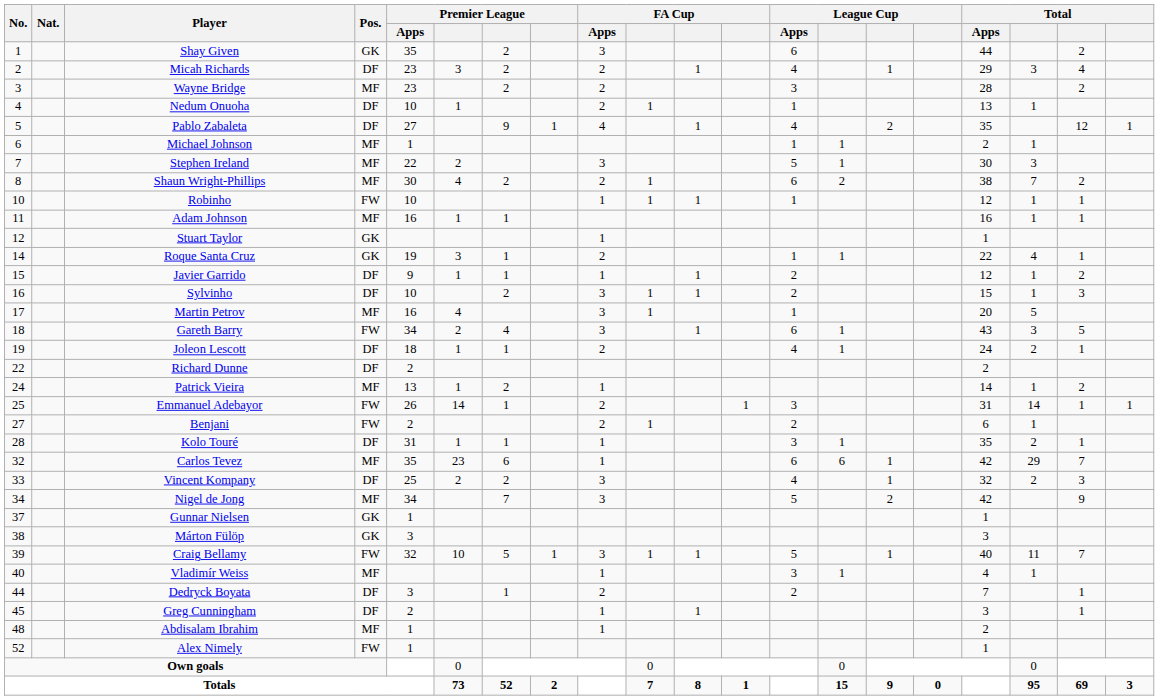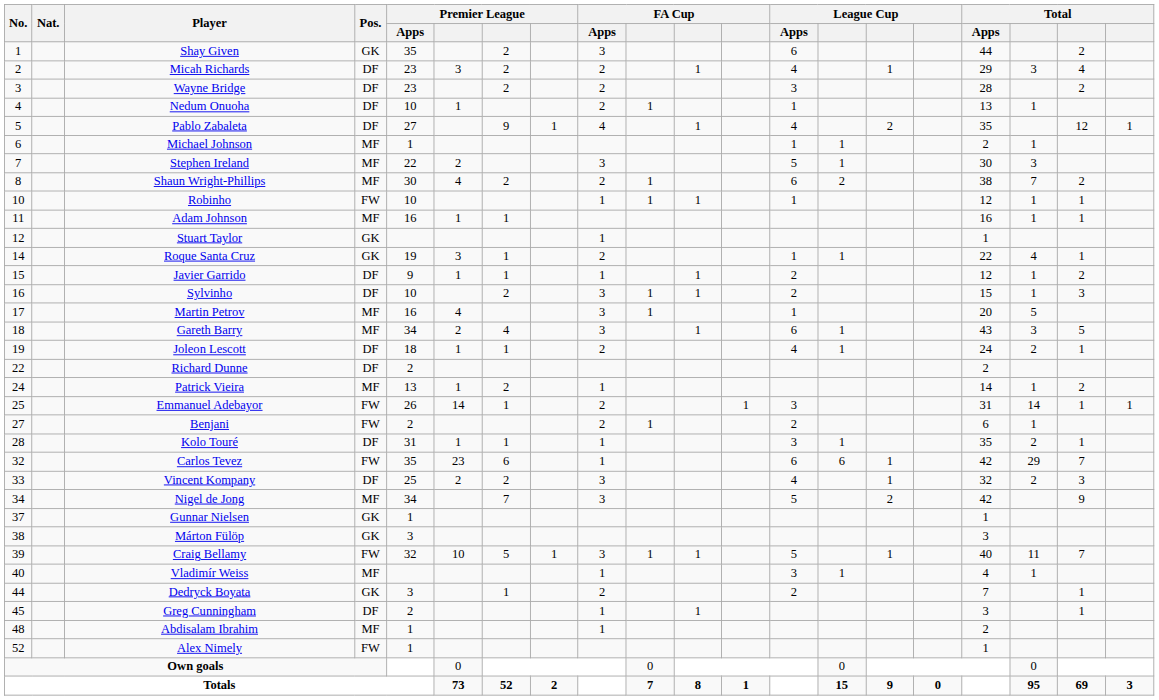 <table class="wikitable sortable alternance"  style="font-size:86%; text-align:center; line-height:14px; width:100%;">
 <tr>
 <th rowspan="2" style="width:10px;">No.</th>
 <th rowspan="2" style="width:10px;">Nat.</th>
 <th rowspan="2" scope="col" style="width:275px;">Player</th>
 <th rowspan="2" style="width:10px;">Pos.</th>
 <th colspan="4">Premier League</th>
 <th colspan="4">FA Cup</th>
 <th colspan="4">League Cup</th>
 <th colspan="4">Total</th>
 </tr>
 <tr style="text-align:center;">
 <th width=40>Apps</th>
 <th width=40></th>
 <th width=40></th>
 <th width=40></th>
 <th width=40>Apps</th>
 <th width=40></th>
 <th width=40></th>
 <th width=40></th>
 <th width=40>Apps</th>
 <th width=40></th>
 <th width=40></th>
 <th width=40></th>
 <th width=40>Apps</th>
 <th width=40></th>
 <th width=40></th>
 <th width=40></th>
 </tr>
 <tr>
 <td>1</td>
 <td></td>
 <td><a href='#'>Shay Given</a></td>
 <td>GK</td>
 <td>35</td>
 <td></td>
 <td>2</td>
 <td></td>
 <td>3</td>
 <td></td>
 <td></td>
 <td></td>
 <td>6</td>
 <td></td>
 <td></td>
 <td></td>
 <td>44</td>
 <td></td>
 <td>2</td>
 <td></td>
 </tr>
 <tr>
 <td>2</td>
 <td></td>
 <td><a href='#'>Micah Richards</a></td>
 <td>DF</td>
 <td>23</td>
 <td>3</td>
 <td>2</td>
 <td></td>
 <td>2</td>
 <td></td>
 <td>1</td>
 <td></td>
 <td>4</td>
 <td></td>
 <td>1</td>
 <td></td>
 <td>29</td>
 <td>3</td>
 <td>4</td>
 <td></td>
 </tr>
 <tr>
 <td>3</td>
 <td></td>
 <td><a href='#'>Wayne Bridge</a></td>
-<td>MF</td>
+<td>DF</td>
 <td>23</td>
 <td></td>
 <td>2</td>
 <td></td>
 <td>2</td>
 <td></td>
 <td></td>
 <td></td>
 <td>3</td>
 <td></td>
 <td></td>
 <td></td>
 <td>28</td>
 <td></td>
 <td>2</td>
 <td></td>
 </tr>
 <tr>
 <td>4</td>
 <td></td>
 <td><a href='#'>Nedum Onuoha</a></td>
 <td>DF</td>
 <td>10</td>
 <td>1</td>
 <td></td>
 <td></td>
 <td>2</td>
 <td>1</td>
 <td></td>
 <td></td>
 <td>1</td>
 <td></td>
 <td></td>
 <td></td>
 <td>13</td>
 <td>1</td>
 <td></td>
 <td></td>
 </tr>
 <tr>
 <td>5</td>
 <td></td>
 <td><a href='#'>Pablo Zabaleta</a></td>
 <td>DF</td>
 <td>27</td>
 <td></td>
 <td>9</td>
 <td>1</td>
 <td>4</td>
 <td></td>
 <td>1</td>
 <td></td>
 <td>4</td>
 <td></td>
 <td>2</td>
 <td></td>
 <td>35</td>
 <td></td>
 <td>12</td>
 <td>1</td>
 </tr>
 <tr>
 <td>6</td>
 <td></td>
 <td><a href='#'>Michael Johnson</a></td>
 <td>MF</td>
 <td>1</td>
 <td></td>
 <td></td>
 <td></td>
 <td></td>
 <td></td>
 <td></td>
 <td></td>
 <td>1</td>
 <td>1</td>
 <td></td>
 <td></td>
 <td>2</td>
 <td>1</td>
 <td></td>
 <td></td>
 </tr>
 <tr>
 <td>7</td>
 <td></td>
 <td><a href='#'>Stephen Ireland</a></td>
 <td>MF</td>
 <td>22</td>
 <td>2</td>
 <td></td>
 <td></td>
 <td>3</td>
 <td></td>
 <td></td>
 <td></td>
 <td>5</td>
 <td>1</td>
 <td></td>
 <td></td>
 <td>30</td>
 <td>3</td>
 <td></td>
 <td></td>
 </tr>
 <tr>
 <td>8</td>
 <td></td>
 <td><a href='#'>Shaun Wright-Phillips</a></td>
 <td>MF</td>
 <td>30</td>
 <td>4</td>
 <td>2</td>
 <td></td>
 <td>2</td>
 <td>1</td>
 <td></td>
 <td></td>
 <td>6</td>
 <td>2</td>
 <td></td>
 <td></td>
 <td>38</td>
 <td>7</td>
 <td>2</td>
 <td></td>
 </tr>
 <tr>
 <td>10</td>
 <td></td>
 <td><a href='#'>Robinho</a></td>
 <td>FW</td>
 <td>10</td>
 <td></td>
 <td></td>
 <td></td>
 <td>1</td>
 <td>1</td>
 <td>1</td>
 <td></td>
 <td>1</td>
 <td></td>
 <td></td>
 <td></td>
 <td>12</td>
 <td>1</td>
 <td>1</td>
 <td></td>
 </tr>
 <tr>
 <td>11</td>
 <td></td>
 <td><a href='#'>Adam Johnson</a></td>
 <td>MF</td>
 <td>16</td>
 <td>1</td>
 <td>1</td>
 <td></td>
 <td></td>
 <td></td>
 <td></td>
 <td></td>
 <td></td>
 <td></td>
 <td></td>
 <td></td>
 <td>16</td>
 <td>1</td>
 <td>1</td>
 <td></td>
 </tr>
 <tr>
 <td>12</td>
 <td></td>
 <td><a href='#'>Stuart Taylor</a></td>
 <td>GK</td>
 <td></td>
 <td></td>
 <td></td>
 <td></td>
 <td>1</td>
 <td></td>
 <td></td>
 <td></td>
 <td></td>
 <td></td>
 <td></td>
 <td></td>
 <td>1</td>
 <td></td>
 <td></td>
 <td></td>
 </tr>
 <tr>
 <td>14</td>
 <td></td>
 <td><a href='#'>Roque Santa Cruz</a></td>
 <td>GK</td>
 <td>19</td>
 <td>3</td>
 <td>1</td>
 <td></td>
 <td>2</td>
 <td></td>
 <td></td>
 <td></td>
 <td>1</td>
 <td>1</td>
 <td></td>
 <td></td>
 <td>22</td>
 <td>4</td>
 <td>1</td>
 <td></td>
 </tr>
 <tr>
 <td>15</td>
 <td></td>
 <td><a href='#'>Javier Garrido</a></td>
 <td>DF</td>
 <td>9</td>
 <td>1</td>
 <td>1</td>
 <td></td>
 <td>1</td>
 <td></td>
 <td>1</td>
 <td></td>
 <td>2</td>
 <td></td>
 <td></td>
 <td></td>
 <td>12</td>
 <td>1</td>
 <td>2</td>
 <td></td>
 </tr>
 <tr>
 <td>16</td>
 <td></td>
 <td><a href='#'>Sylvinho</a></td>
 <td>DF</td>
 <td>10</td>
 <td></td>
 <td>2</td>
 <td></td>
 <td>3</td>
 <td>1</td>
 <td>1</td>
 <td></td>
 <td>2</td>
 <td></td>
 <td></td>
 <td></td>
 <td>15</td>
 <td>1</td>
 <td>3</td>
 <td></td>
 </tr>
 <tr>
 <td>17</td>
 <td></td>
 <td><a href='#'>Martin Petrov</a></td>
 <td>MF</td>
 <td>16</td>
 <td>4</td>
 <td></td>
 <td></td>
 <td>3</td>
 <td>1</td>
 <td></td>
 <td></td>
 <td>1</td>
 <td></td>
 <td></td>
 <td></td>
 <td>20</td>
 <td>5</td>
 <td></td>
 <td></td>
 </tr>
 <tr>
 <td>18</td>
 <td></td>
 <td><a href='#'>Gareth Barry</a></td>
-<td>FW</td>
+<td>MF</td>
 <td>34</td>
 <td>2</td>
 <td>4</td>
 <td></td>
 <td>3</td>
 <td></td>
 <td>1</td>
 <td></td>
 <td>6</td>
 <td>1</td>
 <td></td>
 <td></td>
 <td>43</td>
 <td>3</td>
 <td>5</td>
 <td></td>
 </tr>
 <tr>
 <td>19</td>
 <td></td>
 <td><a href='#'>Joleon Lescott</a></td>
 <td>DF</td>
 <td>18</td>
 <td>1</td>
 <td>1</td>
 <td></td>
 <td>2</td>
 <td></td>
 <td></td>
 <td></td>
 <td>4</td>
 <td>1</td>
 <td></td>
 <td></td>
 <td>24</td>
 <td>2</td>
 <td>1</td>
 <td></td>
 </tr>
 <tr>
 <td>22</td>
 <td></td>
 <td><a href='#'>Richard Dunne</a></td>
 <td>DF</td>
 <td>2</td>
 <td></td>
 <td></td>
 <td></td>
 <td></td>
 <td></td>
 <td></td>
 <td></td>
 <td></td>
 <td></td>
 <td></td>
 <td></td>
 <td>2</td>
 <td></td>
 <td></td>
 <td></td>
 </tr>
 <tr>
 <td>24</td>
 <td></td>
 <td><a href='#'>Patrick Vieira</a></td>
 <td>MF</td>
 <td>13</td>
 <td>1</td>
 <td>2</td>
 <td></td>
 <td>1</td>
 <td></td>
 <td></td>
 <td></td>
 <td></td>
 <td></td>
 <td></td>
 <td></td>
 <td>14</td>
 <td>1</td>
 <td>2</td>
 <td></td>
 </tr>
 <tr>
 <td>25</td>
 <td></td>
 <td><a href='#'>Emmanuel Adebayor</a></td>
 <td>FW</td>
 <td>26</td>
 <td>14</td>
 <td>1</td>
 <td></td>
 <td>2</td>
 <td></td>
 <td></td>
 <td>1</td>
 <td>3</td>
 <td></td>
 <td></td>
 <td></td>
 <td>31</td>
 <td>14</td>
 <td>1</td>
 <td>1</td>
 </tr>
 <tr>
 <td>27</td>
 <td></td>
 <td><a href='#'>Benjani</a></td>
 <td>FW</td>
 <td>2</td>
 <td></td>
 <td></td>
 <td></td>
 <td>2</td>
 <td>1</td>
 <td></td>
 <td></td>
 <td>2</td>
 <td></td>
 <td></td>
 <td></td>
 <td>6</td>
 <td>1</td>
 <td></td>
 <td></td>
 </tr>
 <tr>
 <td>28</td>
 <td></td>
 <td><a href='#'>Kolo Touré</a></td>
 <td>DF</td>
 <td>31</td>
 <td>1</td>
 <td>1</td>
 <td></td>
 <td>1</td>
 <td></td>
 <td></td>
 <td></td>
 <td>3</td>
 <td>1</td>
 <td></td>
 <td></td>
 <td>35</td>
 <td>2</td>
 <td>1</td>
 <td></td>
 </tr>
 <tr>
 <td>32</td>
 <td></td>
 <td><a href='#'>Carlos Tevez</a></td>
-<td>MF</td>
+<td>FW</td>
 <td>35</td>
 <td>23</td>
 <td>6</td>
 <td></td>
 <td>1</td>
 <td></td>
 <td></td>
 <td></td>
 <td>6</td>
 <td>6</td>
 <td>1</td>
 <td></td>
 <td>42</td>
 <td>29</td>
 <td>7</td>
 <td></td>
 </tr>
 <tr>
 <td>33</td>
 <td></td>
 <td><a href='#'>Vincent Kompany</a></td>
 <td>DF</td>
 <td>25</td>
 <td>2</td>
 <td>2</td>
 <td></td>
 <td>3</td>
 <td></td>
 <td></td>
 <td></td>
 <td>4</td>
 <td></td>
 <td>1</td>
 <td></td>
 <td>32</td>
 <td>2</td>
 <td>3</td>
 <td></td>
 </tr>
 <tr>
 <td>34</td>
 <td></td>
 <td><a href='#'>Nigel de Jong</a></td>
 <td>MF</td>
 <td>34</td>
 <td></td>
 <td>7</td>
 <td></td>
 <td>3</td>
 <td></td>
 <td></td>
 <td></td>
 <td>5</td>
 <td></td>
 <td>2</td>
 <td></td>
 <td>42</td>
 <td></td>
 <td>9</td>
 <td></td>
 </tr>
 <tr>
 <td>37</td>
 <td></td>
 <td><a href='#'>Gunnar Nielsen</a></td>
 <td>GK</td>
 <td>1</td>
 <td></td>
 <td></td>
 <td></td>
 <td></td>
 <td></td>
 <td></td>
 <td></td>
 <td></td>
 <td></td>
 <td></td>
 <td></td>
 <td>1</td>
 <td></td>
 <td></td>
 <td></td>
 </tr>
 <tr>
 <td>38</td>
 <td></td>
 <td><a href='#'>Márton Fülöp</a></td>
 <td>GK</td>
 <td>3</td>
 <td></td>
 <td></td>
 <td></td>
 <td></td>
 <td></td>
 <td></td>
 <td></td>
 <td></td>
 <td></td>
 <td></td>
 <td></td>
 <td>3</td>
 <td></td>
 <td></td>
 <td></td>
 </tr>
 <tr>
 <td>39</td>
 <td></td>
 <td><a href='#'>Craig Bellamy</a></td>
 <td>FW</td>
 <td>32</td>
 <td>10</td>
 <td>5</td>
 <td>1</td>
 <td>3</td>
 <td>1</td>
 <td>1</td>
 <td></td>
 <td>5</td>
 <td></td>
 <td>1</td>
 <td></td>
 <td>40</td>
 <td>11</td>
 <td>7</td>
 <td></td>
 </tr>
 <tr>
 <td>40</td>
 <td></td>
 <td><a href='#'>Vladimír Weiss</a></td>
 <td>MF</td>
 <td></td>
 <td></td>
 <td></td>
 <td></td>
 <td>1</td>
 <td></td>
 <td></td>
 <td></td>
 <td>3</td>
 <td>1</td>
 <td></td>
 <td></td>
 <td>4</td>
 <td>1</td>
 <td></td>
 <td></td>
 </tr>
 <tr>
 <td>44</td>
 <td></td>
 <td><a href='#'>Dedryck Boyata</a></td>
-<td>DF</td>
+<td>GK</td>
 <td>3</td>
 <td></td>
 <td>1</td>
 <td></td>
 <td>2</td>
 <td></td>
 <td></td>
 <td></td>
 <td>2</td>
 <td></td>
 <td></td>
 <td></td>
 <td>7</td>
 <td></td>
 <td>1</td>
 <td></td>
 </tr>
 <tr>
 <td>45</td>
 <td></td>
 <td><a href='#'>Greg Cunningham</a></td>
 <td>DF</td>
 <td>2</td>
 <td></td>
 <td></td>
 <td></td>
 <td>1</td>
 <td></td>
 <td>1</td>
 <td></td>
 <td></td>
 <td></td>
 <td></td>
 <td></td>
 <td>3</td>
 <td></td>
 <td>1</td>
 <td></td>
 </tr>
 <tr>
 <td>48</td>
 <td></td>
 <td><a href='#'>Abdisalam Ibrahim</a></td>
 <td>MF</td>
 <td>1</td>
 <td></td>
 <td></td>
 <td></td>
 <td>1</td>
 <td></td>
 <td></td>
 <td></td>
 <td></td>
 <td></td>
 <td></td>
 <td></td>
 <td>2</td>
 <td></td>
 <td></td>
 <td></td>
 </tr>
 <tr>
 <td>52</td>
 <td></td>
 <td><a href='#'>Alex Nimely</a></td>
 <td>FW</td>
 <td>1</td>
 <td></td>
 <td></td>
 <td></td>
 <td></td>
 <td></td>
 <td></td>
 <td></td>
 <td></td>
 <td></td>
 <td></td>
 <td></td>
 <td>1</td>
 <td></td>
 <td></td>
 <td></td>
 </tr>
 <tr class="sortbottom">
 <td colspan="4"><strong>Own goals</strong></td>
 <td ! style="background:white; text-align: center;"></td>
 <td>0</td>
 <td ! colspan="3" style="background:white; text-align: center;"></td>
 <td>0</td>
 <td ! colspan="3" style="background:white; text-align: center;"></td>
 <td>0</td>
 <td ! colspan="3" style="background:white; text-align: center;"></td>
 <td>0</td>
 <td ! colspan="3" style="background:white; text-align: center;"></td>
 </tr>
 <tr class="sortbottom">
 <td colspan="5"  style="background:white; text-align: center;"><strong>Totals</strong></td>
 <td><strong>73</strong></td>
 <td><strong>52</strong></td>
 <td><strong>2</strong></td>
 <td ! rowspan="2" style="background:white; text-align: center;"></td>
 <td><strong>7</strong></td>
 <td><strong>8</strong></td>
 <td><strong>1</strong></td>
 <td ! rowspan="2" style="background:white; text-align: center;"></td>
 <td><strong>15</strong></td>
 <td><strong>9</strong></td>
 <td><strong>0</strong></td>
 <td ! rowspan="2" style="background:white; text-align: center;"></td>
 <td><strong>95</strong></td>
 <td><strong>69</strong></td>
 <td><strong>3</strong></td>
 </tr>
 </table>
